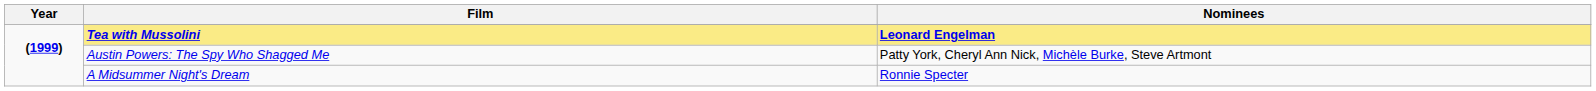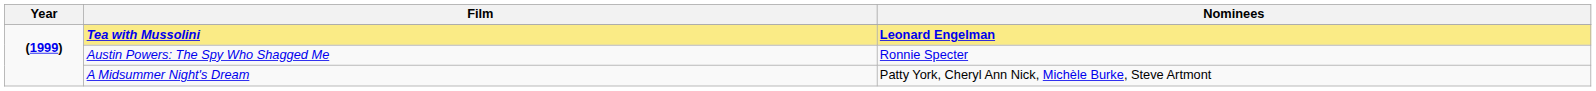 <table class="wikitable" style="width:100%">
 <tr bgcolor="#bebebe">
 <th width="5%">Year</th>
 <th width="50%">Film</th>
 <th width="45%">Nominees</th>
 </tr>
 <tr>
 <td rowspan=4 style="text-align:center"><strong>(<a href='#'>1999</a>)</strong><br> <br> </td>
 </tr>
 <tr style="background:#FAEB86">
 <td><strong><em><a href='#'>Tea with Mussolini</a></em></strong></td>
 <td><strong><a href='#'>Leonard Engelman</a></strong></td>
 </tr>
 <tr>
 <td><em><a href='#'>Austin Powers: The Spy Who Shagged Me</a></em></td>
-<td>Patty York, Cheryl Ann Nick, <a href='#'>Michèle Burke</a>, Steve Artmont</td>
+<td><a href='#'>Ronnie Specter</a></td>
 </tr>
 <tr>
 <td><em><a href='#'>A Midsummer Night's Dream</a></em></td>
-<td><a href='#'>Ronnie Specter</a></td>
+<td>Patty York, Cheryl Ann Nick, <a href='#'>Michèle Burke</a>, Steve Artmont</td>
 </tr>
 </table>
